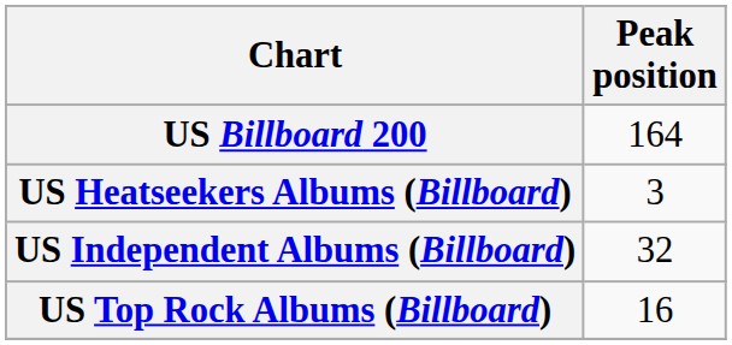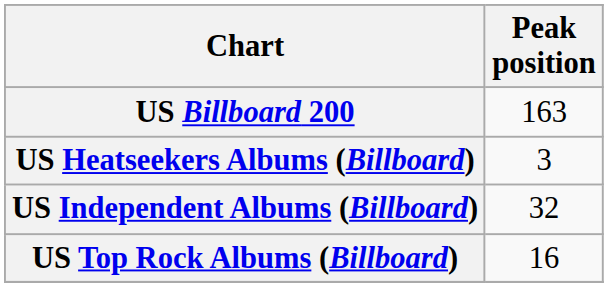 <table class="wikitable plainrowheaders sortable" style="text-align:center;" border="1">
 <tr>
 <th scope="col">Chart</th>
 <th scope="col">Peak<br>position</th>
 </tr>
 <tr>
 <th scope="row">US <a href='#'><em>Billboard</em> 200</a></th>
-<td>164</td>
+<td>163</td>
 </tr>
 <tr>
 <th scope="row">US <a href='#'>Heatseekers Albums</a> (<em><a href='#'>Billboard</a></em>)</th>
 <td>3</td>
 </tr>
 <tr>
 <th scope="row">US <a href='#'>Independent Albums</a> (<em><a href='#'>Billboard</a></em>)</th>
 <td>32</td>
 </tr>
 <tr>
 <th scope="row">US <a href='#'>Top Rock Albums</a> (<em><a href='#'>Billboard</a></em>)</th>
 <td>16</td>
 </tr>
 <tr>
 </tr>
 </table>
